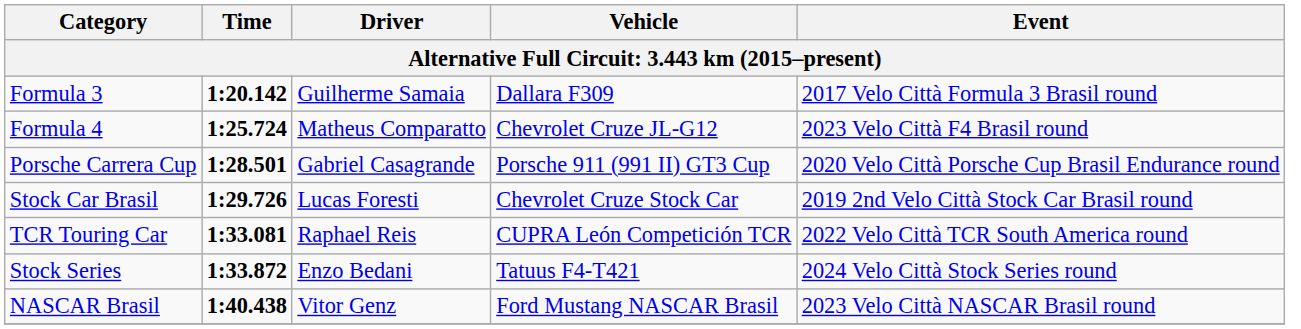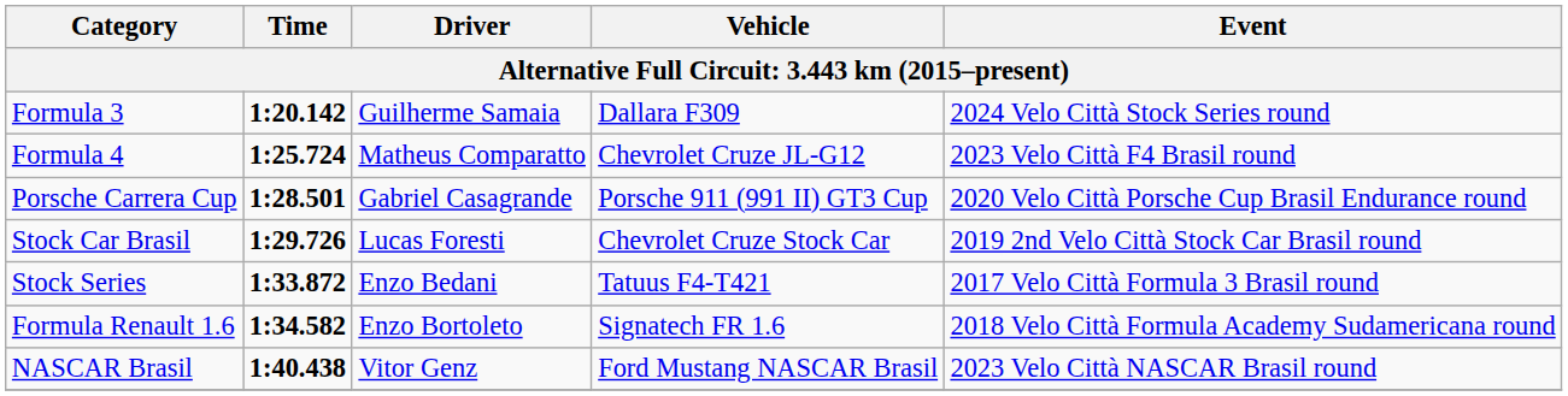 <table class="wikitable">
 <tr>
 <th>Category</th>
 <th>Time</th>
 <th>Driver</th>
 <th>Vehicle</th>
 <th>Event</th>
 </tr>
 <tr>
 <th colspan=5>Alternative Full Circuit: 3.443 km (2015–present)</th>
 </tr>
 <tr>
 <td><a href='#'>Formula 3</a></td>
 <td><strong>1:20.142</strong></td>
 <td><a href='#'>Guilherme Samaia</a></td>
 <td><a href='#'>Dallara F309</a></td>
-<td><a href='#'>2017 Velo Città Formula 3 Brasil round</a></td>
+<td><a href='#'>2024 Velo Città Stock Series round</a></td>
 </tr>
 <tr>
 <td><a href='#'>Formula 4</a></td>
 <td><strong>1:25.724</strong></td>
 <td><a href='#'>Matheus Comparatto</a></td>
 <td><a href='#'>Chevrolet Cruze JL-G12</a></td>
 <td><a href='#'>2023 Velo Città F4 Brasil round</a></td>
 </tr>
 <tr>
 <td><a href='#'>Porsche Carrera Cup</a></td>
 <td><strong>1:28.501</strong></td>
 <td><a href='#'>Gabriel Casagrande</a></td>
 <td><a href='#'>Porsche 911 (991 II) GT3 Cup</a></td>
 <td><a href='#'>2020 Velo Città Porsche Cup Brasil Endurance round</a></td>
 </tr>
 <tr>
 <td><a href='#'>Stock Car Brasil</a></td>
 <td><strong>1:29.726</strong></td>
 <td><a href='#'>Lucas Foresti</a></td>
 <td><a href='#'>Chevrolet Cruze Stock Car</a></td>
 <td><a href='#'>2019 2nd Velo Città Stock Car Brasil round</a></td>
 </tr>
 <tr>
-<td><a href='#'>TCR Touring Car</a></td>
-<td><strong>1:33.081</strong></td>
-<td><a href='#'>Raphael Reis</a></td>
-<td><a href='#'>CUPRA León Competición TCR</a></td>
-<td><a href='#'>2022 Velo Città TCR South America round</a></td>
-</tr>
-<tr>
 <td><a href='#'>Stock Series</a></td>
 <td><strong>1:33.872</strong></td>
 <td><a href='#'>Enzo Bedani</a></td>
 <td><a href='#'>Tatuus F4-T421</a></td>
-<td><a href='#'>2024 Velo Città Stock Series round</a></td>
+<td><a href='#'>2017 Velo Città Formula 3 Brasil round</a></td>
+</tr>
+<tr>
+<td><a href='#'>Formula Renault 1.6</a></td>
+<td><strong>1:34.582</strong></td>
+<td><a href='#'>Enzo Bortoleto</a></td>
+<td><a href='#'>Signatech FR 1.6</a></td>
+<td><a href='#'>2018 Velo Città Formula Academy Sudamericana round</a></td>
 </tr>
 <tr>
 <td><a href='#'>NASCAR Brasil</a></td>
 <td><strong>1:40.438</strong></td>
 <td><a href='#'>Vitor Genz</a></td>
 <td><a href='#'>Ford Mustang NASCAR Brasil</a></td>
 <td><a href='#'>2023 Velo Città NASCAR Brasil round</a></td>
 </tr>
 <tr>
 </tr>
 </table>
